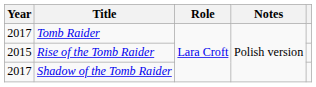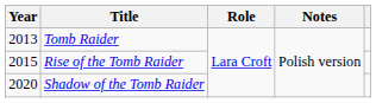 <table class="wikitable sortable">
 <tr>
 <th>Year</th>
 <th>Title</th>
 <th>Role</th>
 <th>Notes</th>
 <th class="unsortable"></th>
 </tr>
 <tr>
-<td>2017</td>
+<td>2013</td>
 <td><em><a href='#'>Tomb Raider</a></em></td>
 <td rowspan="3"><a href='#'>Lara Croft</a></td>
 <td rowspan="3">Polish version</td>
 <td></td>
 </tr>
 <tr>
 <td>2015</td>
 <td><em><a href='#'>Rise of the Tomb Raider</a></em></td>
 <td></td>
 </tr>
 <tr>
-<td>2017</td>
+<td>2020</td>
 <td><em><a href='#'>Shadow of the Tomb Raider</a></em></td>
 <td></td>
 </tr>
 </table>
